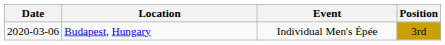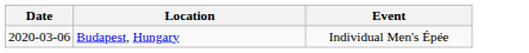 <table class="wikitable" style="text-align:center;">
 <tr>
 <th>Date</th>
 <th style="width:17em">Location</th>
 <th style="width:12em">Event</th>
-<th>Position</th>
 </tr>
 <tr>
 <td>2020-03-06</td>
 <td rowspan="1" align="left"> <a href='#'>Budapest</a>, <a href='#'>Hungary</a></td>
 <td>Individual Men's Épée</td>
-<td bgcolor="caramel">3rd</td>
 </tr>
 </table>
